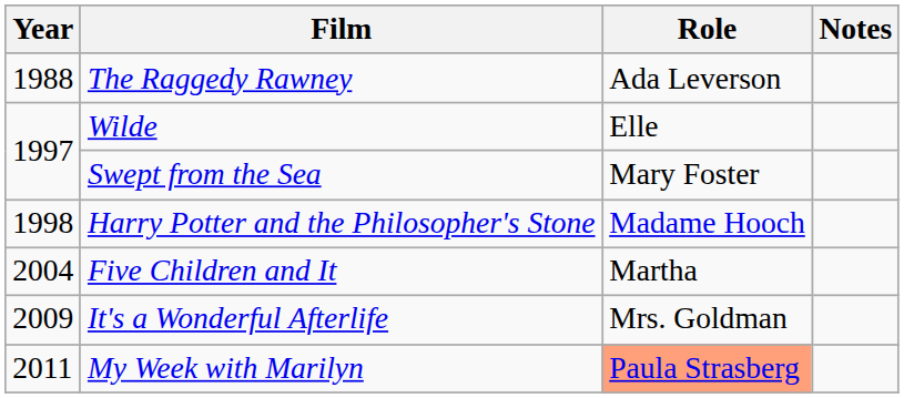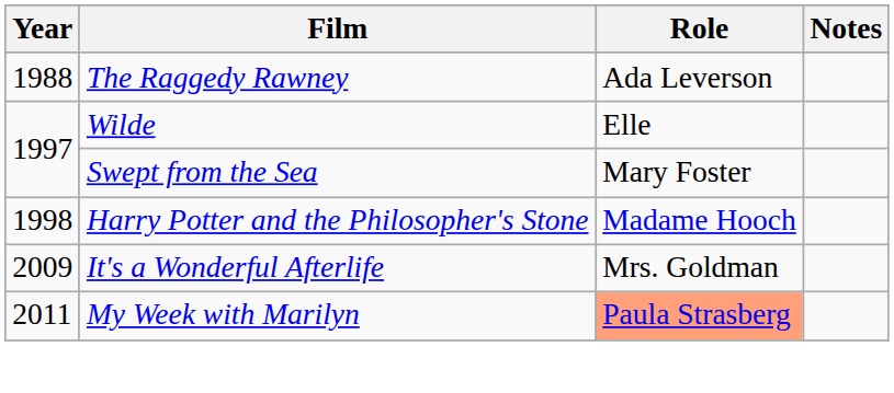 <table class="wikitable">
 <tr>
 <th>Year</th>
 <th>Film</th>
 <th>Role</th>
 <th>Notes</th>
 </tr>
 <tr>
 <td>1988</td>
 <td><em><a href='#'>The Raggedy Rawney</a></em></td>
 <td>Ada Leverson</td>
 <td></td>
 </tr>
 <tr>
 <td rowspan="2">1997</td>
 <td><em><a href='#'>Wilde</a></em></td>
 <td>Elle</td>
 <td></td>
 </tr>
 <tr>
 <td><em><a href='#'>Swept from the Sea</a></em></td>
 <td>Mary Foster</td>
 <td></td>
 </tr>
 <tr>
 <td>1998</td>
 <td><em><a href='#'>Harry Potter and the Philosopher's Stone</a></em></td>
 <td><a href='#'>Madame Hooch</a></td>
 <td></td>
 </tr>
 <tr>
-<td>2004</td>
-<td><em><a href='#'>Five Children and It</a></em></td>
-<td>Martha</td>
-<td></td>
-</tr>
-<tr>
 <td>2009</td>
 <td><em><a href='#'>It's a Wonderful Afterlife</a></em></td>
 <td>Mrs. Goldman</td>
 <td></td>
 </tr>
 <tr>
 <td>2011</td>
 <td><em><a href='#'>My Week with Marilyn</a></em></td>
 <td style="background: lightsalmon;"><a href='#'>Paula Strasberg</a></td>
 <td></td>
 </tr>
 </table>
